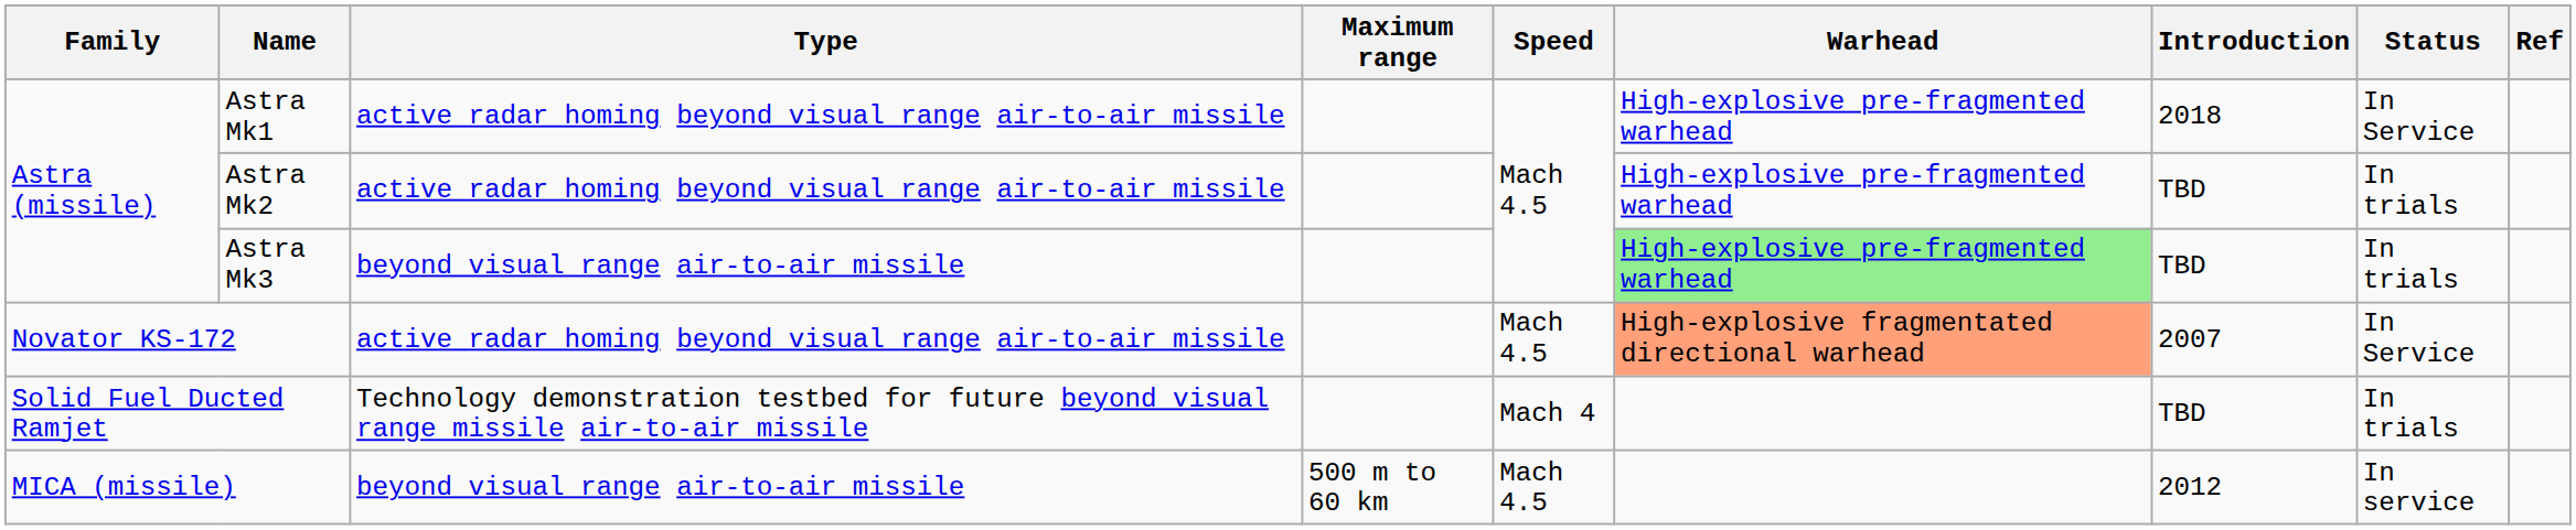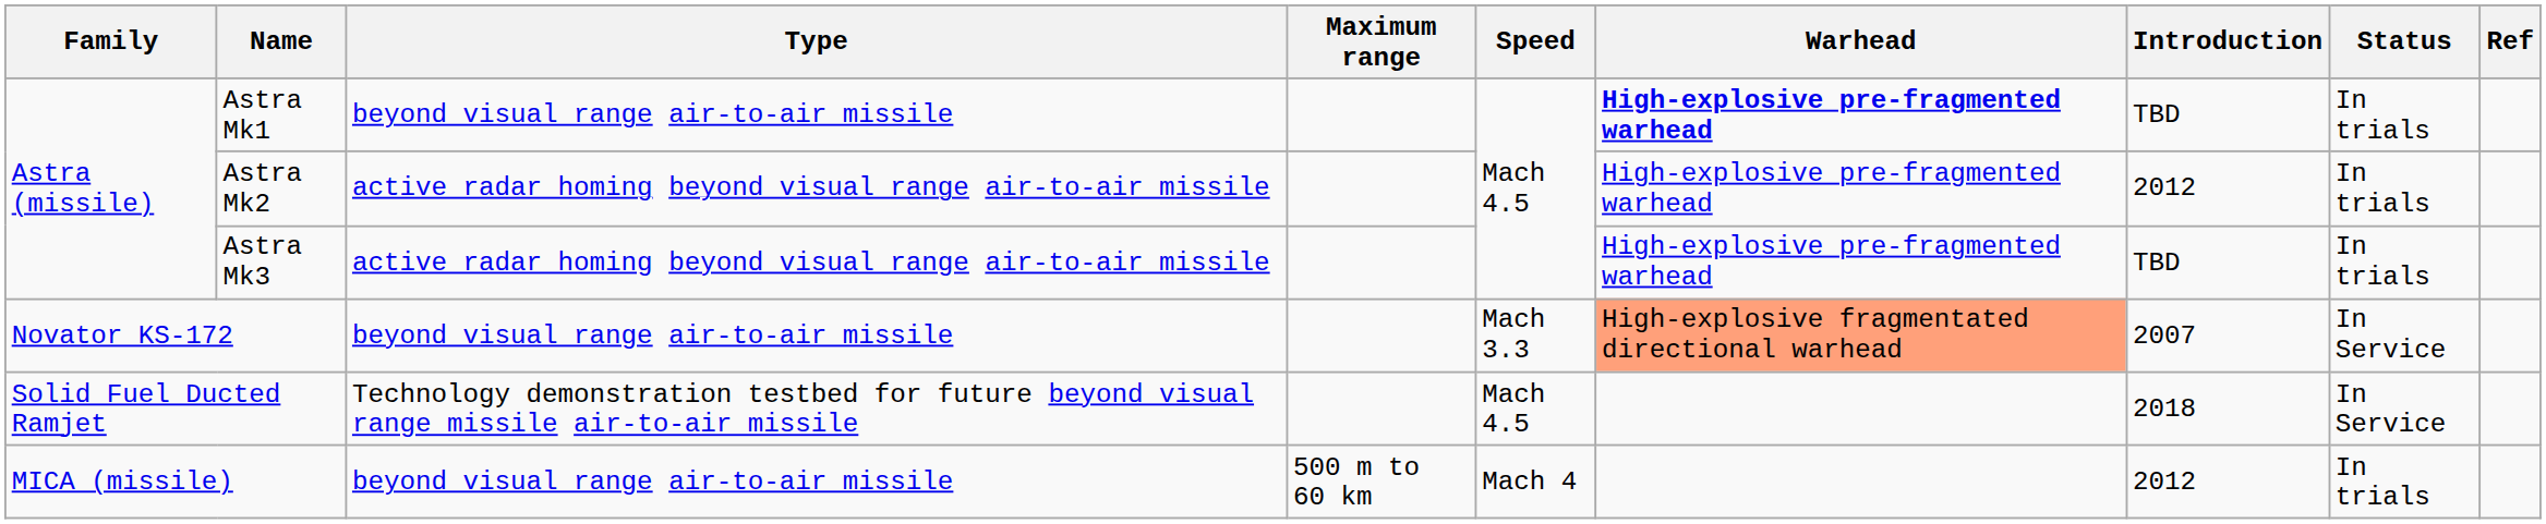 <table class="wikitable sortable" style="text-align:centre">
 <tr>
 <th>Family</th>
 <th>Name</th>
 <th>Type</th>
 <th>Maximum range</th>
 <th>Speed</th>
 <th>Warhead</th>
 <th>Introduction</th>
 <th>Status</th>
 <th>Ref</th>
 </tr>
 <tr>
 <td rowspan="3"><a href='#'>Astra (missile)</a></td>
 <td>Astra Mk1</td>
-<td><a href='#'>active radar homing</a> <a href='#'>beyond visual range</a> <a href='#'>air-to-air missile</a></td>
+<td><a href='#'>beyond visual range</a> <a href='#'>air-to-air missile</a></td>
 <td></td>
 <td rowspan="3">Mach 4.5</td>
-<td><a href='#'>High-explosive pre-fragmented warhead</a></td>
-<td>2018</td>
-<td>In Service</td>
+<td><strong><a href='#'>High-explosive pre-fragmented warhead</a></strong></td>
+<td>TBD</td>
+<td>In trials</td>
 <td></td>
 </tr>
 <tr>
 <td>Astra Mk2</td>
+<td><a href='#'>active radar homing</a> <a href='#'>beyond visual range</a> <a href='#'>air-to-air missile</a></td>
+<td></td>
+<td><a href='#'>High-explosive pre-fragmented warhead</a></td>
+<td>2012</td>
+<td>In trials</td>
+<td></td>
+</tr>
+<tr>
+<td>Astra Mk3</td>
 <td><a href='#'>active radar homing</a> <a href='#'>beyond visual range</a> <a href='#'>air-to-air missile</a></td>
 <td></td>
 <td><a href='#'>High-explosive pre-fragmented warhead</a></td>
 <td>TBD</td>
 <td>In trials</td>
 <td></td>
 </tr>
 <tr>
-<td>Astra Mk3</td>
+<td colspan="2"><a href='#'>Novator KS-172</a></td>
 <td><a href='#'>beyond visual range</a> <a href='#'>air-to-air missile</a></td>
 <td></td>
-<td style="background: lightgreen;"><a href='#'>High-explosive pre-fragmented warhead</a></td>
-<td>TBD</td>
-<td>In trials</td>
-<td></td>
-</tr>
-<tr>
-<td colspan="2"><a href='#'>Novator KS-172</a></td>
-<td><a href='#'>active radar homing</a> <a href='#'>beyond visual range</a> <a href='#'>air-to-air missile</a></td>
-<td></td>
-<td>Mach 4.5</td>
+<td>Mach 3.3</td>
 <td style="background: lightsalmon;">High-explosive fragmentated directional warhead</td>
 <td>2007</td>
 <td>In Service</td>
 <td></td>
 </tr>
 <tr>
 <td colspan="2"><a href='#'>Solid Fuel Ducted Ramjet</a></td>
 <td>Technology demonstration testbed for future <a href='#'>beyond visual range missile</a> <a href='#'>air-to-air missile</a></td>
 <td></td>
-<td>Mach 4</td>
+<td>Mach 4.5</td>
 <td></td>
-<td>TBD</td>
-<td>In trials</td>
+<td>2018</td>
+<td>In Service</td>
 <td></td>
 </tr>
 <tr>
 <td colspan="2"><a href='#'>MICA (missile)</a></td>
 <td><a href='#'>beyond visual range</a> <a href='#'>air-to-air missile</a></td>
 <td>500 m to 60 km</td>
-<td>Mach 4.5</td>
+<td>Mach 4</td>
 <td></td>
 <td>2012</td>
-<td>In service</td>
+<td>In trials</td>
 <td></td>
 </tr>
 </table>
